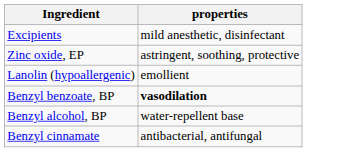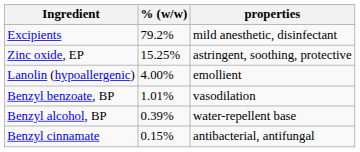 <table class="wikitable">
 <tr>
 <th><strong>Ingredient</strong></th>
+<th><strong>% (w/w)</strong></th>
 <th><strong>properties</strong></th>
 </tr>
 <tr>
 <td><a href='#'>Excipients</a></td>
+<td>79.2%</td>
 <td>mild anesthetic, disinfectant</td>
 </tr>
 <tr>
 <td><a href='#'>Zinc oxide</a>, EP</td>
+<td>15.25%</td>
 <td>astringent, soothing, protective</td>
 </tr>
 <tr>
 <td><a href='#'>Lanolin</a> (<a href='#'>hypoallergenic</a>)</td>
+<td>4.00%</td>
 <td>emollient</td>
 </tr>
 <tr>
 <td><a href='#'>Benzyl benzoate</a>, BP</td>
-<td><strong>vasodilation</strong></td>
+<td>1.01%</td>
+<td>vasodilation</td>
 </tr>
 <tr>
 <td><a href='#'>Benzyl alcohol</a>, BP</td>
+<td>0.39%</td>
 <td>water-repellent base</td>
 </tr>
 <tr>
 <td><a href='#'>Benzyl cinnamate</a></td>
+<td>0.15%</td>
 <td>antibacterial, antifungal</td>
 </tr>
 </table>
